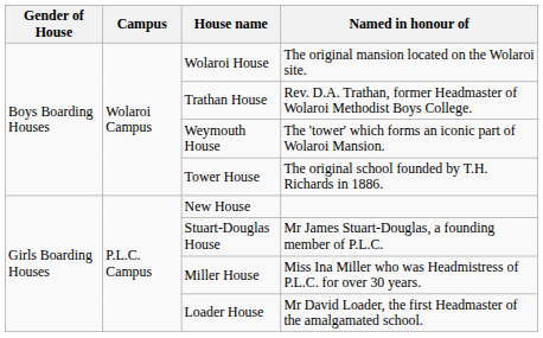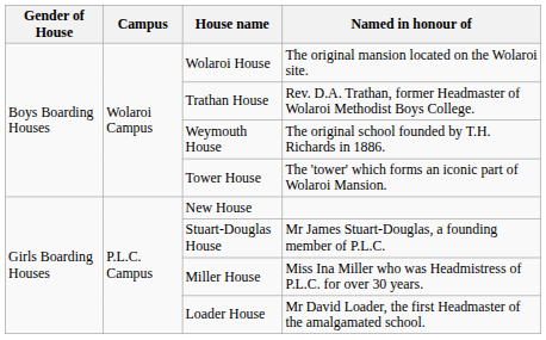 <table class="wikitable">
 <tr>
 <th>Gender of House</th>
 <th>Campus</th>
 <th>House name</th>
 <th>Named in honour of</th>
 </tr>
 <tr>
 <td rowspan="4">Boys Boarding Houses</td>
 <td rowspan="4">Wolaroi Campus</td>
 <td>Wolaroi House</td>
 <td>The original mansion located on the Wolaroi site.</td>
 </tr>
 <tr>
 <td>Trathan House</td>
 <td>Rev. D.A. Trathan, former Headmaster of Wolaroi Methodist Boys College.</td>
 </tr>
 <tr>
 <td>Weymouth House</td>
-<td>The 'tower' which forms an iconic part of Wolaroi Mansion.</td>
+<td>The original school founded by T.H. Richards in 1886.</td>
 </tr>
 <tr>
 <td>Tower House</td>
-<td>The original school founded by T.H. Richards in 1886.</td>
+<td>The 'tower' which forms an iconic part of Wolaroi Mansion.</td>
 </tr>
 <tr>
 <td rowspan="4">Girls Boarding Houses</td>
 <td rowspan="4">P.L.C. Campus</td>
 <td>New House</td>
 <td></td>
 </tr>
 <tr>
 <td>Stuart-Douglas House</td>
 <td>Mr James Stuart-Douglas, a founding member of P.L.C.</td>
 </tr>
 <tr>
 <td>Miller House</td>
 <td>Miss Ina Miller who was Headmistress of P.L.C. for over 30 years.</td>
 </tr>
 <tr>
 <td>Loader House</td>
 <td>Mr David Loader, the first Headmaster of the amalgamated school.</td>
 </tr>
 </table>
